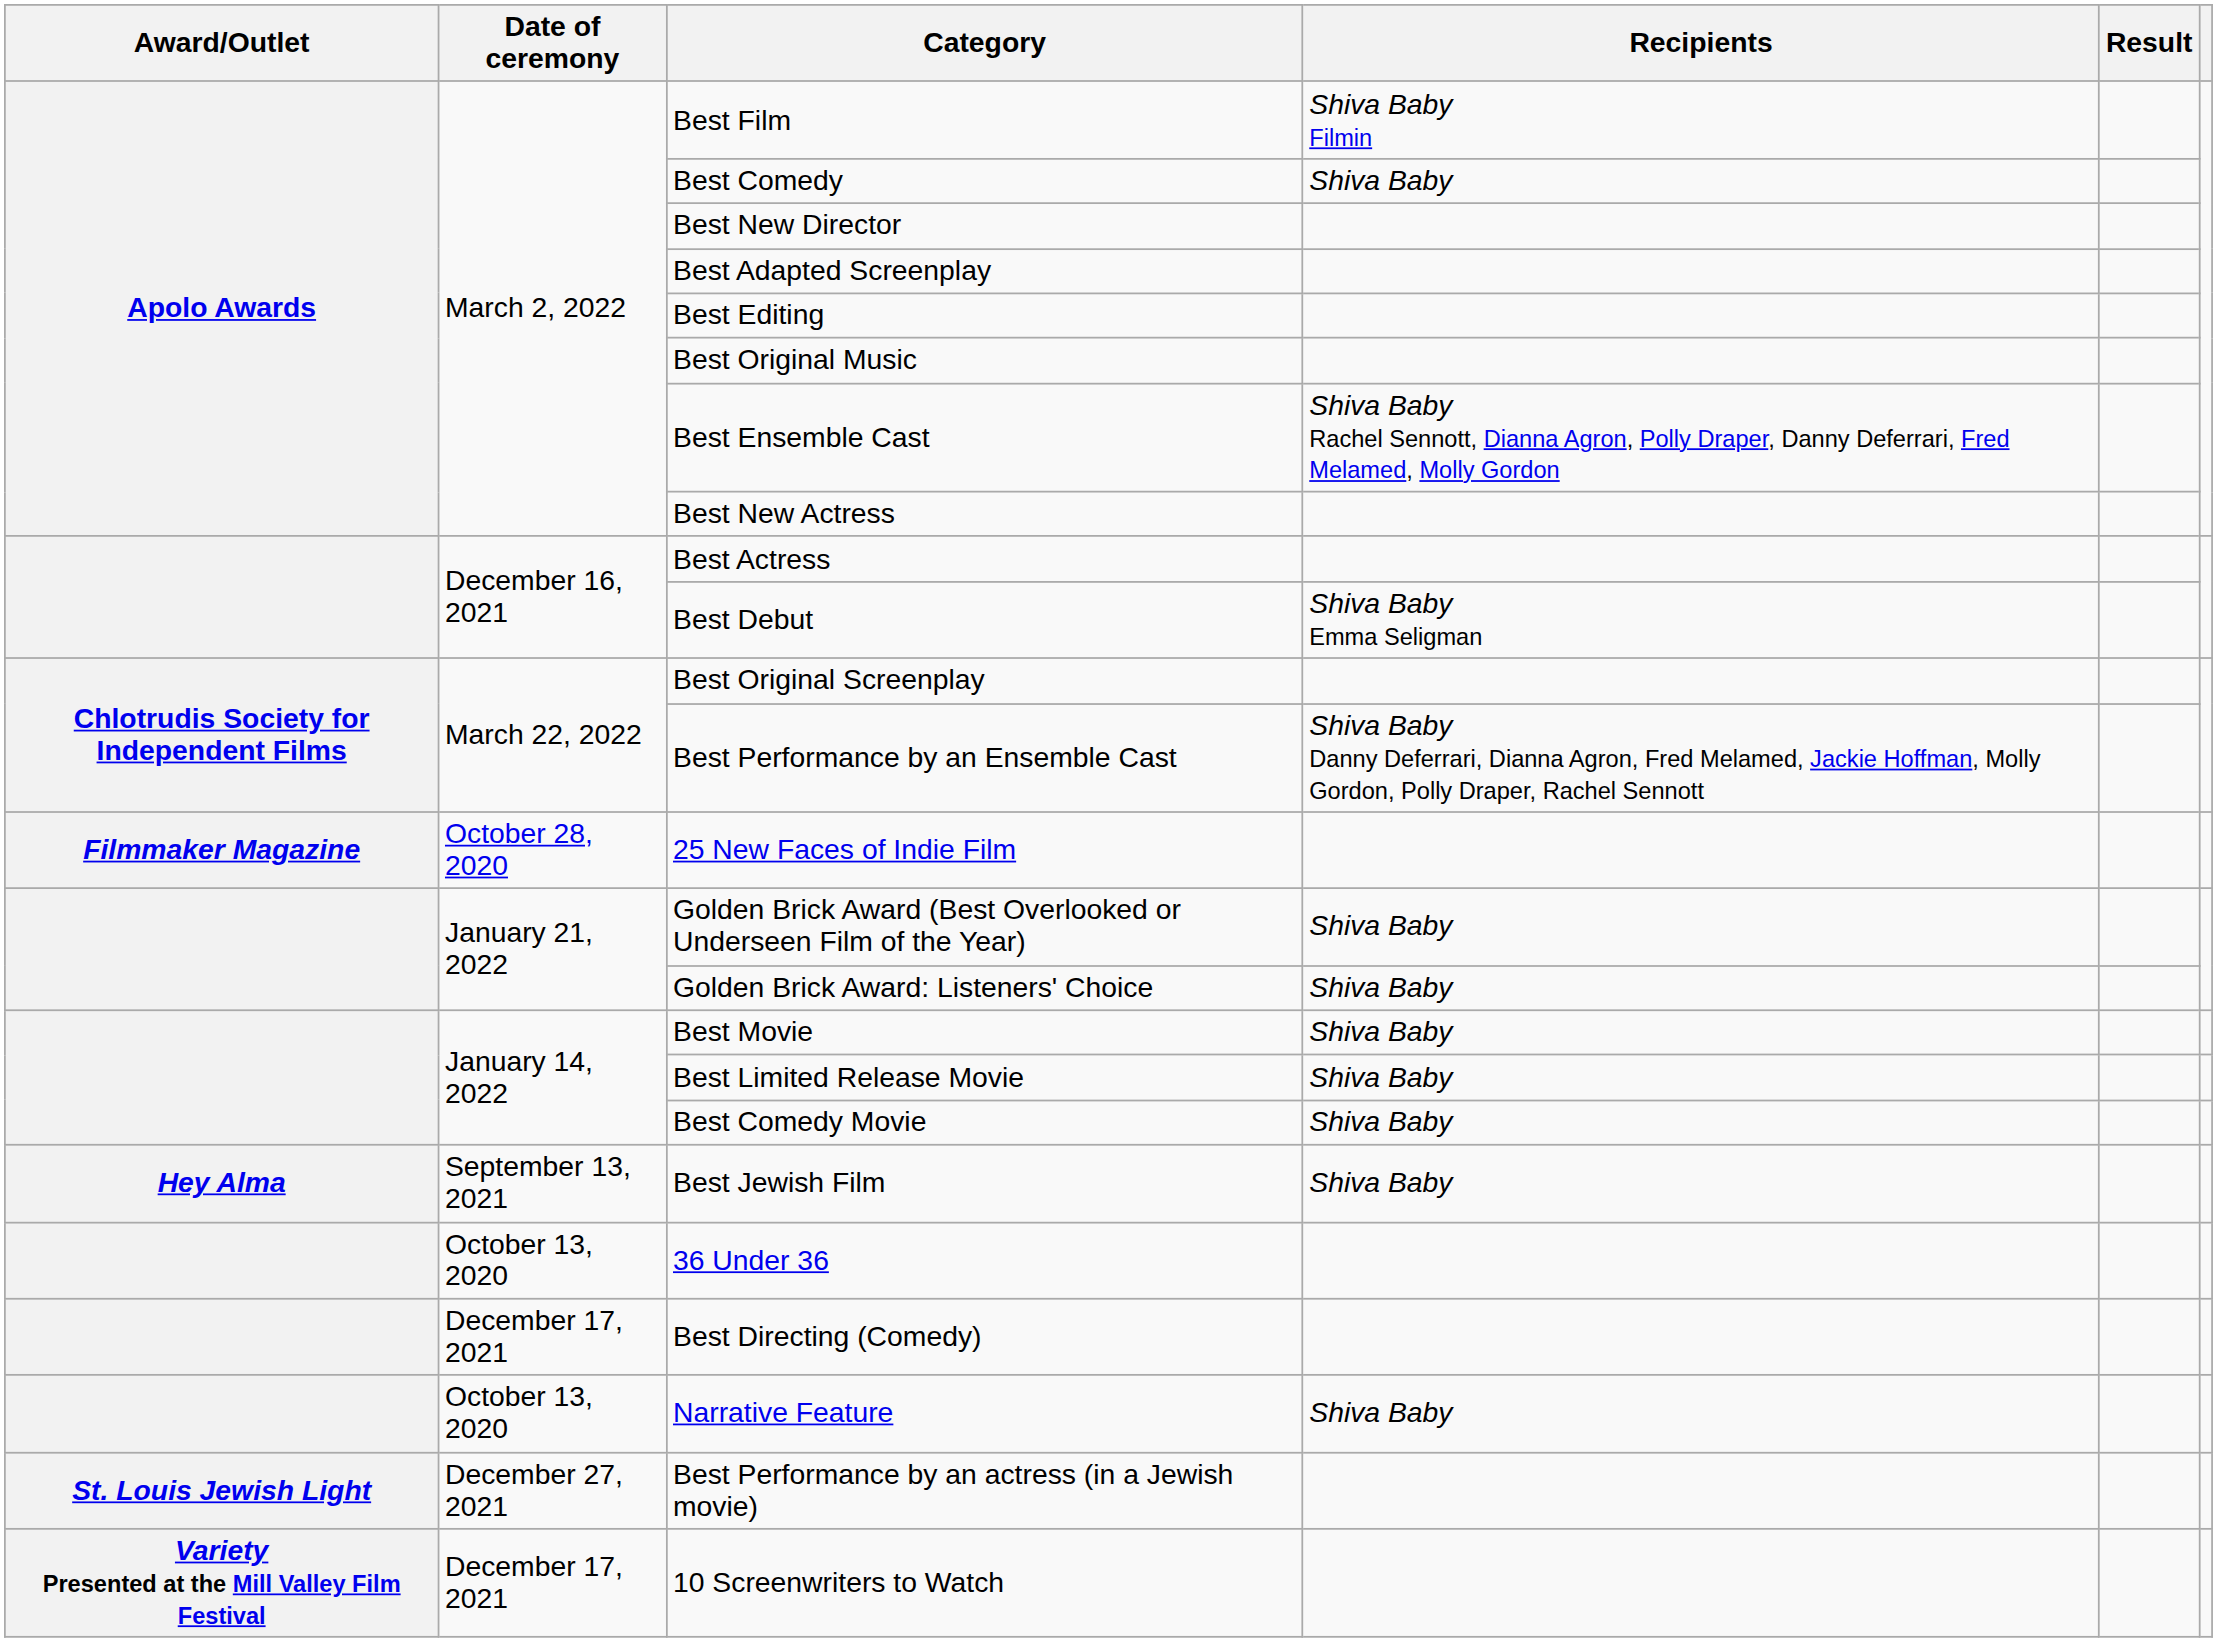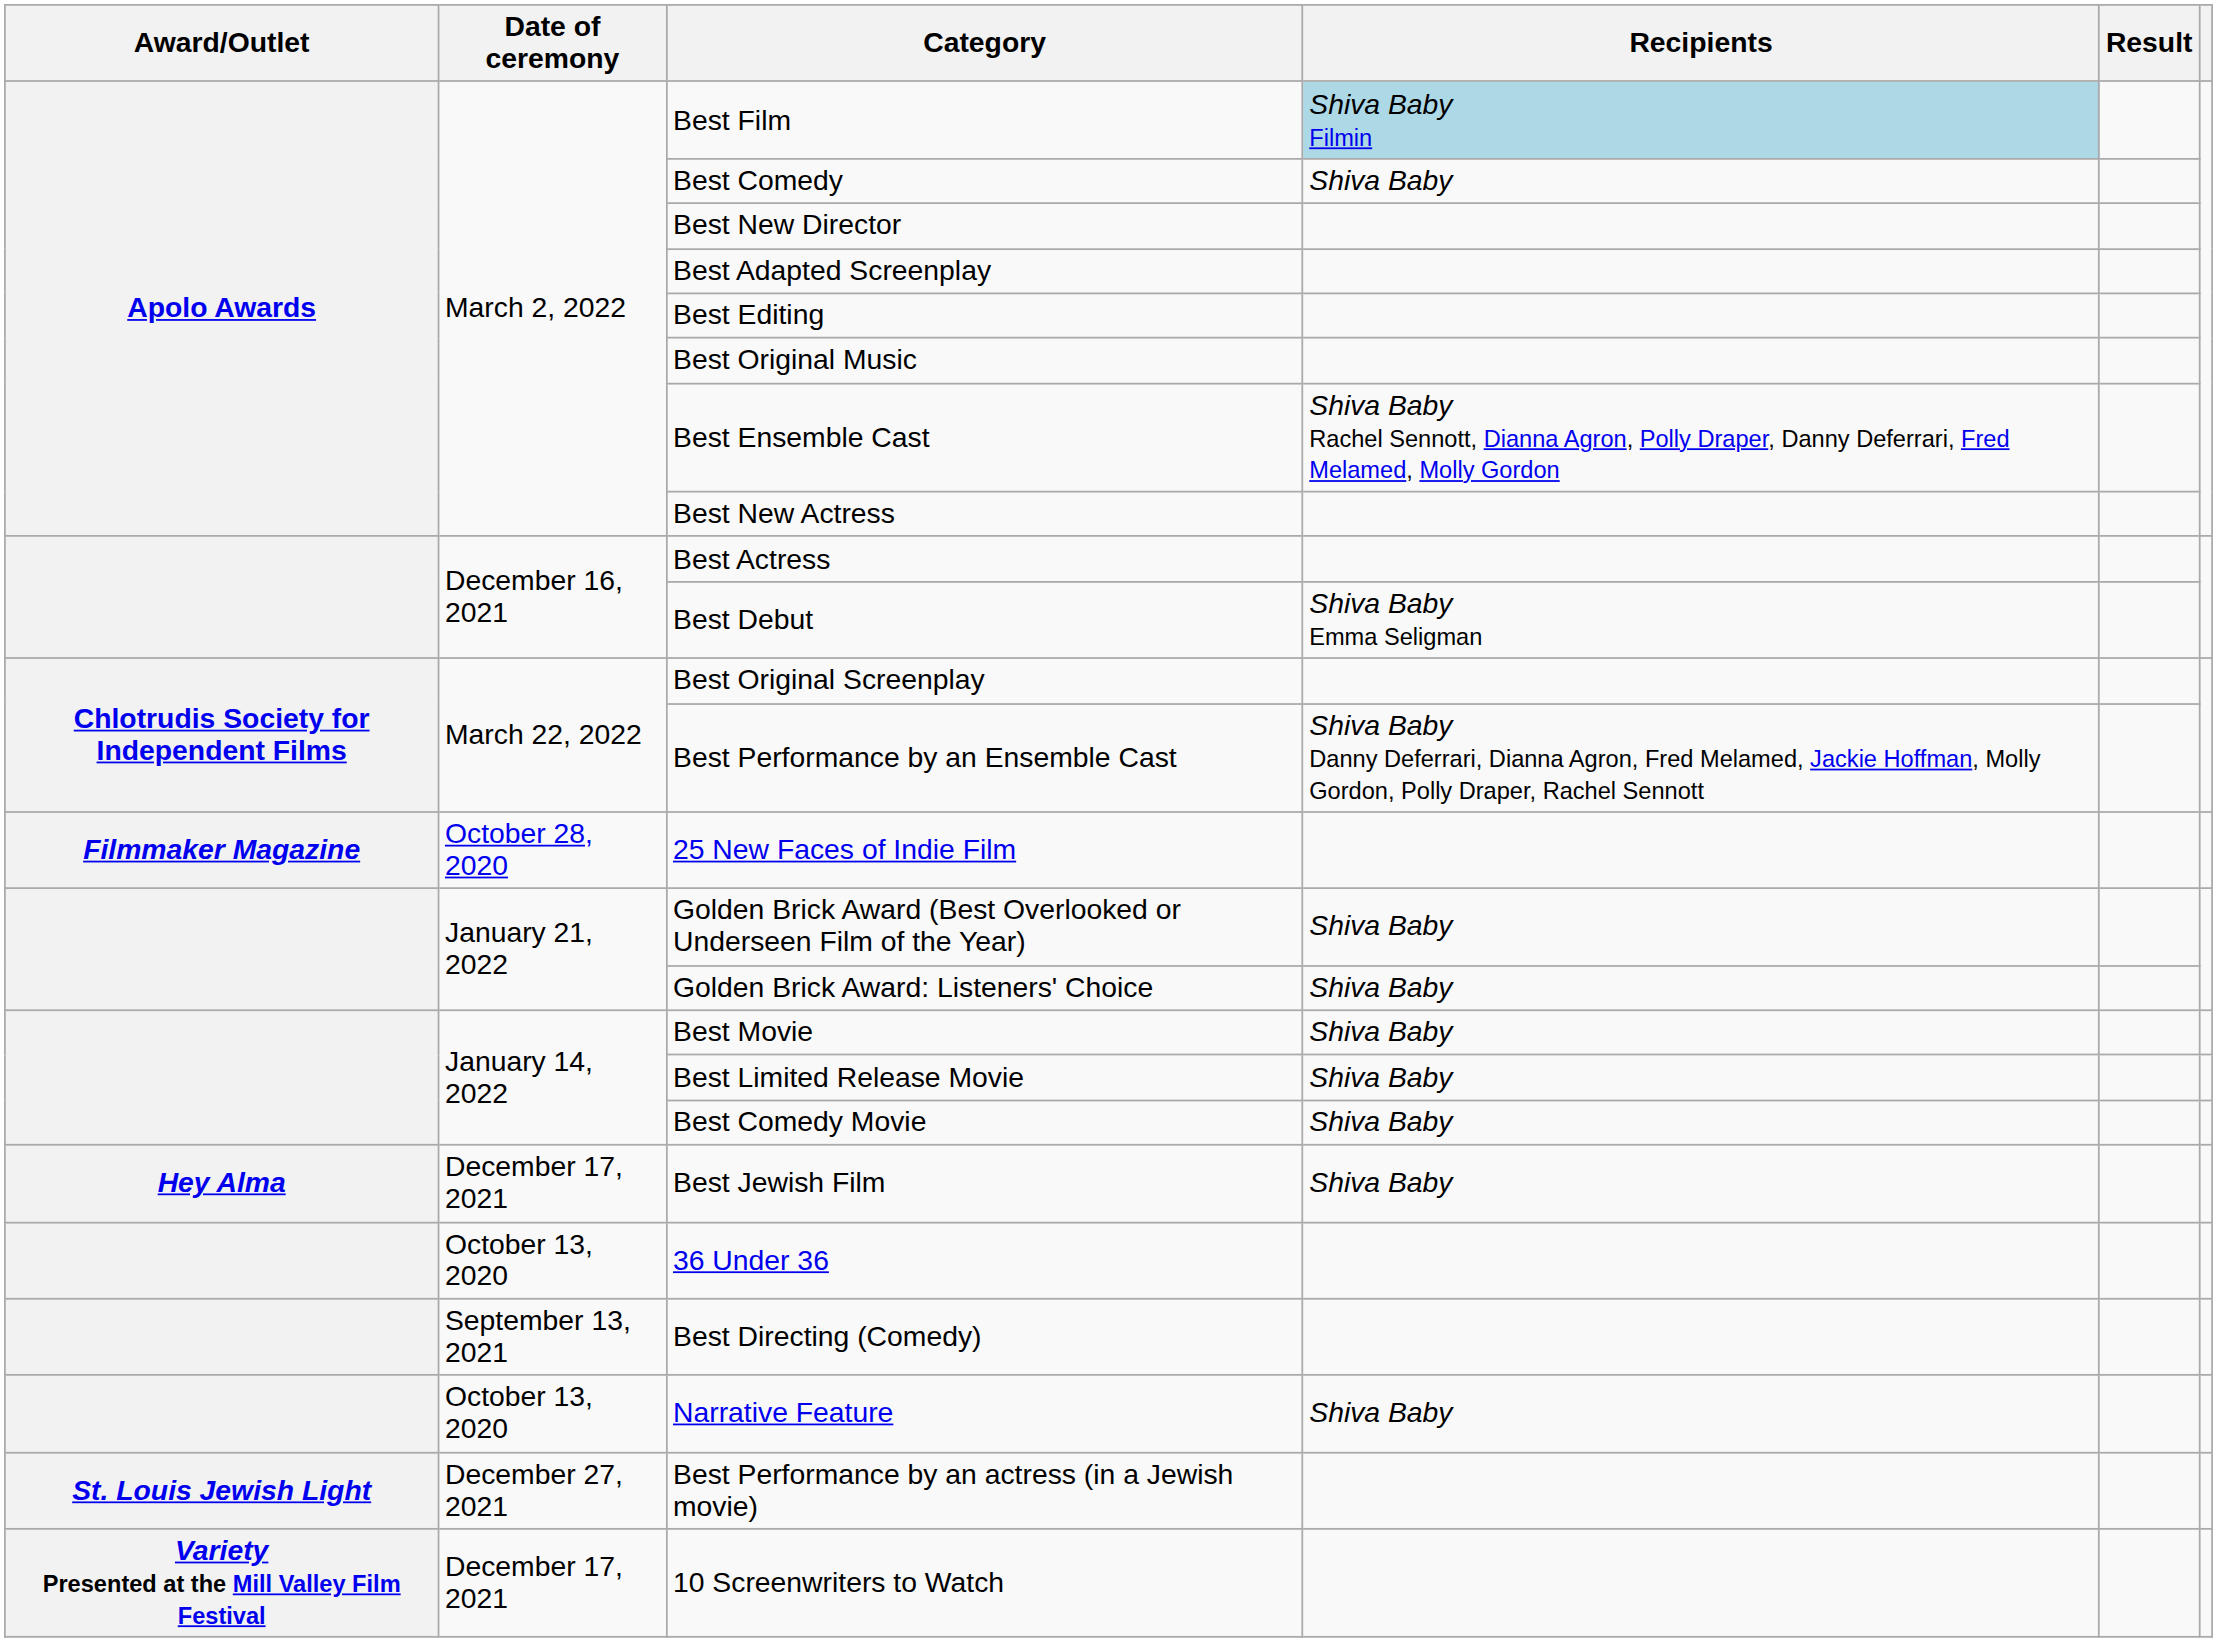 <table class="wikitable sortable plainrowheaders">
 <tr>
 <th scope=col>Award/Outlet</th>
 <th scope=col>Date of ceremony</th>
 <th scope=col>Category</th>
 <th scope=col>Recipients</th>
 <th scope=col>Result</th>
 <th class=unsortable scope=col></th>
 </tr>
 <tr>
 <th scope=rowgroup rowspan="8"><a href='#'>Apolo Awards</a></th>
 <td rowspan="8">March 2, 2022</td>
 <td>Best Film</td>
-<td><em>Shiva Baby</em><br><small><a href='#'>Filmin</a></small></td>
+<td style="background: lightblue;"><em>Shiva Baby</em><br><small><a href='#'>Filmin</a></small></td>
 <td></td>
 <td align="center"; rowspan="8"></td>
 </tr>
 <tr>
 <td>Best Comedy</td>
 <td><em>Shiva Baby</em></td>
 <td></td>
 </tr>
 <tr>
 <td>Best New Director</td>
 <td></td>
 <td></td>
 </tr>
 <tr>
 <td>Best Adapted Screenplay</td>
 <td></td>
 <td></td>
 </tr>
 <tr>
 <td>Best Editing</td>
 <td></td>
 <td></td>
 </tr>
 <tr>
 <td>Best Original Music</td>
 <td></td>
 <td></td>
 </tr>
 <tr>
 <td>Best Ensemble Cast</td>
 <td><em>Shiva Baby</em><br><small>Rachel Sennott, <a href='#'>Dianna Agron</a>, <a href='#'>Polly Draper</a>, Danny Deferrari, <a href='#'>Fred Melamed</a>, <a href='#'>Molly Gordon</a></small></td>
 <td></td>
 </tr>
 <tr>
 <td>Best New Actress</td>
 <td></td>
 <td></td>
 </tr>
 <tr>
 <th scope=rowgroup rowspan="2"></th>
 <td rowspan="2">December 16, 2021</td>
 <td>Best Actress</td>
 <td></td>
 <td></td>
 <td align="center"; rowspan="2"></td>
 </tr>
 <tr>
 <td>Best Debut</td>
 <td><em>Shiva Baby</em> <br> <small>Emma Seligman</small></td>
 <td></td>
 </tr>
 <tr>
 <th scope=rowgroup rowspan="2"><a href='#'>Chlotrudis Society for Independent Films</a></th>
 <td rowspan="2">March 22, 2022</td>
 <td>Best Original Screenplay</td>
 <td></td>
 <td></td>
 <td rowspan="2"; align="center"></td>
 </tr>
 <tr>
 <td>Best Performance by an Ensemble Cast</td>
 <td><em>Shiva Baby</em><br><small>Danny Deferrari, Dianna Agron, Fred Melamed, <a href='#'>Jackie Hoffman</a>, Molly Gordon, Polly Draper, Rachel Sennott</small></td>
 <td></td>
 </tr>
 <tr>
 <th scope=row><em><a href='#'>Filmmaker Magazine</a></em></th>
 <td><a href='#'>October 28, 2020</a></td>
 <td><a href='#'>25 New Faces of Indie Film</a></td>
 <td></td>
 <td></td>
 <td align="center"></td>
 </tr>
 <tr>
 <th scope=rowgroup rowspan="2"></th>
 <td rowspan="2">January 21, 2022</td>
 <td>Golden Brick Award (Best Overlooked or Underseen Film of the Year)</td>
 <td><em>Shiva Baby</em></td>
 <td></td>
 <td rowspan="2"; align="center"></td>
 </tr>
 <tr>
 <td>Golden Brick Award: Listeners' Choice</td>
 <td><em>Shiva Baby</em></td>
 <td></td>
 </tr>
 <tr>
 <th scope=rowgroup rowspan="3"></th>
 <td rowspan="3">January 14, 2022</td>
 <td>Best Movie</td>
 <td><em>Shiva Baby</em></td>
 <td></td>
 <td align="center"></td>
 </tr>
 <tr>
 <td>Best Limited Release Movie</td>
 <td><em>Shiva Baby</em></td>
 <td></td>
 <td align="center"></td>
 </tr>
 <tr>
 <td>Best Comedy Movie</td>
 <td><em>Shiva Baby</em></td>
 <td></td>
 <td align="center"></td>
 </tr>
 <tr>
 <th scope=row><em><a href='#'>Hey Alma</a></em></th>
-<td>September 13, 2021</td>
+<td>December 17, 2021</td>
 <td>Best Jewish Film</td>
 <td><em>Shiva Baby</em></td>
 <td></td>
 <td align="center"></td>
 </tr>
 <tr>
 <th scope=row></th>
 <td>October 13, 2020</td>
 <td><a href='#'>36 Under 36</a></td>
 <td></td>
 <td></td>
 <td align="center"></td>
 </tr>
 <tr>
 <th scope=row></th>
-<td>December 17, 2021</td>
+<td>September 13, 2021</td>
 <td>Best Directing (Comedy)</td>
 <td></td>
 <td></td>
 <td align="center"></td>
 </tr>
 <tr>
 <th scope=row></th>
 <td>October 13, 2020</td>
 <td><a href='#'>Narrative Feature</a></td>
 <td><em>Shiva Baby</em></td>
 <td></td>
 <td align="center"></td>
 </tr>
 <tr>
 <th scope=row><em><a href='#'>St. Louis Jewish Light</a></em></th>
 <td>December 27, 2021</td>
 <td>Best Performance by an actress (in a Jewish movie)</td>
 <td></td>
 <td></td>
 <td align="center"></td>
 </tr>
 <tr>
 <th scope=row><em><a href='#'>Variety</a></em><br> <small>Presented at the <a href='#'>Mill Valley Film Festival</a></small></th>
 <td>December 17, 2021</td>
 <td>10 Screenwriters to Watch</td>
 <td></td>
 <td></td>
 <td align="center"></td>
 </tr>
 </table>
